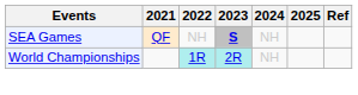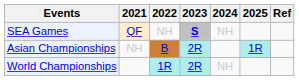 <table class="wikitable" style="font-size: 90%; text-align:center">
 <tr>
 <th>Events</th>
 <th>2021</th>
 <th>2022</th>
 <th>2023</th>
 <th>2024</th>
 <th>2025</th>
 <th>Ref</th>
 </tr>
 <tr>
 <td bgcolor="#ECF2FF"; align="left"><a href='#'>SEA Games</a></td>
 <td bgcolor=FFEBCD><a href='#'>QF</a></td>
 <td style=color:#ccc>NH</td>
 <td bgcolor=silver><strong><a href='#'>S</a></strong></td>
 <td style=color:#ccc>NH</td>
 <td></td>
 <td></td>
 </tr>
 <tr>
+<td bgcolor="#ECF2FF"; align="left"><a href='#'>Asian Championships</a></td>
+<td style=color:#ccc>NH</td>
+<td bgcolor=CD7F32><a href='#'>B</a></td>
+<td bgcolor=AFEEEE><a href='#'>2R</a></td>
+<td 2024;></td>
+<td bgcolor=AFEEEE><a href='#'>1R</a></td>
+<td></td>
+</tr>
+<tr>
 <td bgcolor="#ECF2FF"; align="left"><a href='#'>World Championships</a></td>
 <td></td>
 <td bgcolor=AFEEEE><a href='#'>1R</a></td>
 <td bgcolor=AFEEEE><a href='#'>2R</a></td>
 <td style=color:#ccc>NH</td>
 <td></td>
 <td></td>
 </tr>
 </table>
